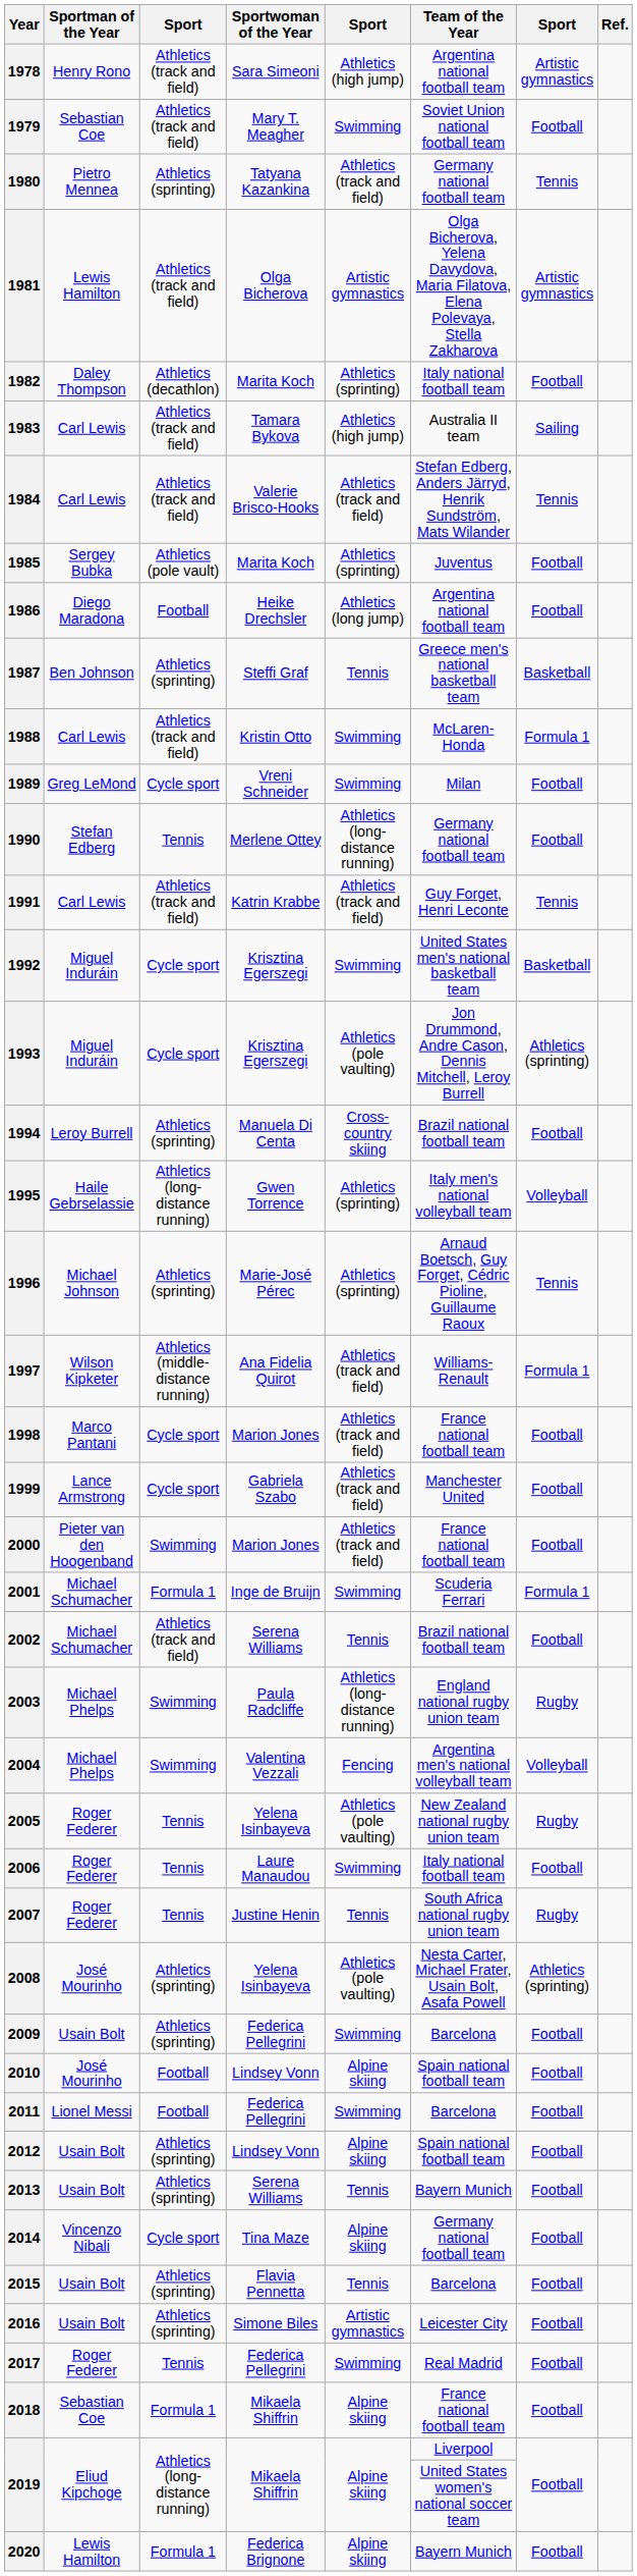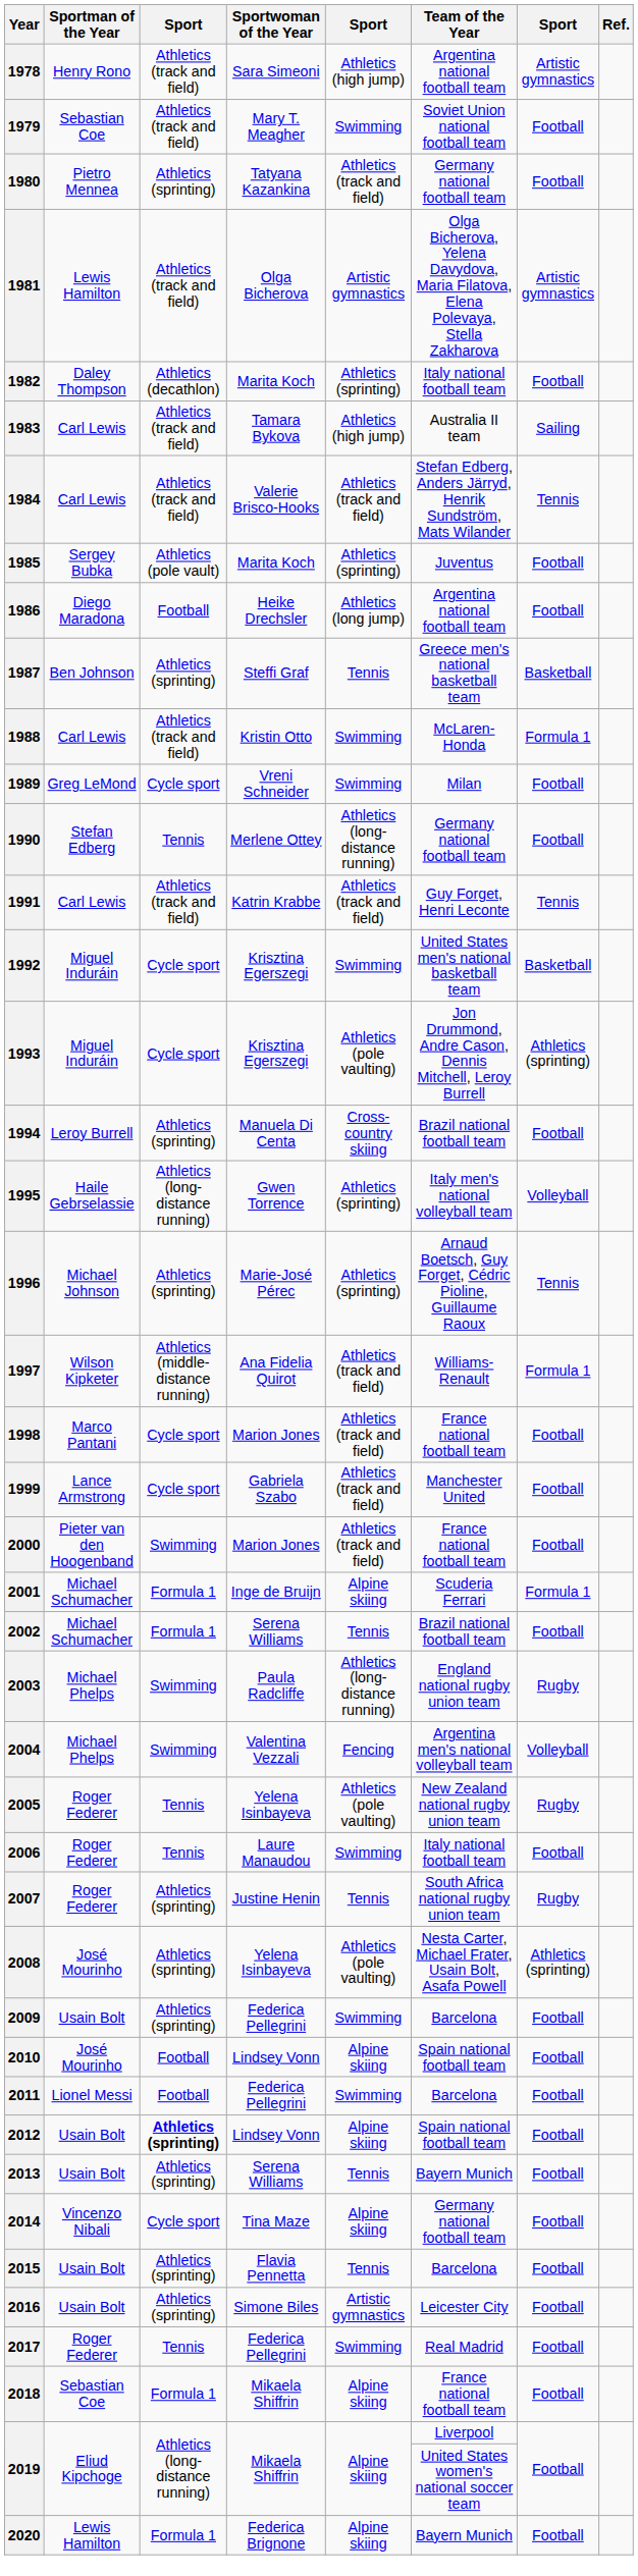 <table class="wikitable sortable" width="100%" style="font-size:90%; text-align:center;">
 <tr>
 <th>Year</th>
 <th>Sportman of the Year</th>
 <th>Sport</th>
 <th>Sportwoman of the Year</th>
 <th>Sport</th>
 <th>Team of the Year</th>
 <th>Sport</th>
 <th>Ref.</th>
 </tr>
 <tr>
 <th>1978</th>
 <td> <a href='#'>Henry Rono</a></td>
 <td><a href='#'>Athletics</a> (track and field)</td>
 <td> <a href='#'>Sara Simeoni</a></td>
 <td><a href='#'>Athletics</a> (high jump)</td>
 <td> <a href='#'>Argentina national football team</a></td>
 <td><a href='#'>Artistic gymnastics</a></td>
 <td></td>
 </tr>
 <tr>
 <th>1979</th>
 <td> <a href='#'>Sebastian Coe</a></td>
 <td><a href='#'>Athletics</a> (track and field)</td>
 <td> <a href='#'>Mary T. Meagher</a></td>
 <td><a href='#'>Swimming</a></td>
 <td> <a href='#'>Soviet Union national football team</a></td>
 <td><a href='#'>Football</a></td>
 <td></td>
 </tr>
 <tr>
 <th>1980</th>
 <td> <a href='#'>Pietro Mennea</a></td>
 <td><a href='#'>Athletics</a> (sprinting)</td>
 <td> <a href='#'>Tatyana Kazankina</a></td>
 <td><a href='#'>Athletics</a> (track and field)</td>
 <td> <a href='#'>Germany national football team</a></td>
-<td><a href='#'>Tennis</a></td>
+<td><a href='#'>Football</a></td>
 <td></td>
 </tr>
 <tr>
 <th>1981</th>
 <td> <a href='#'>Lewis Hamilton</a></td>
 <td><a href='#'>Athletics</a> (track and field)</td>
 <td> <a href='#'>Olga Bicherova</a></td>
 <td><a href='#'>Artistic gymnastics</a></td>
 <td> <a href='#'>Olga Bicherova</a>, <a href='#'>Yelena Davydova</a>, <a href='#'>Maria Filatova</a>, <a href='#'>Elena Polevaya</a>, <a href='#'>Stella Zakharova</a></td>
 <td><a href='#'>Artistic gymnastics</a></td>
 <td></td>
 </tr>
 <tr>
 <th>1982</th>
 <td> <a href='#'>Daley Thompson</a></td>
 <td><a href='#'>Athletics</a> (decathlon)</td>
 <td> <a href='#'>Marita Koch</a></td>
 <td><a href='#'>Athletics</a> (sprinting)</td>
 <td> <a href='#'>Italy national football team</a></td>
 <td><a href='#'>Football</a></td>
 <td></td>
 </tr>
 <tr>
 <th>1983</th>
 <td> <a href='#'>Carl Lewis</a></td>
 <td><a href='#'>Athletics</a> (track and field)</td>
 <td> <a href='#'>Tamara Bykova</a></td>
 <td><a href='#'>Athletics</a> (high jump)</td>
 <td> Australia II team</td>
 <td><a href='#'>Sailing</a></td>
 <td></td>
 </tr>
 <tr>
 <th>1984</th>
 <td> <a href='#'>Carl Lewis</a></td>
 <td><a href='#'>Athletics</a> (track and field)</td>
 <td> <a href='#'>Valerie Brisco-Hooks</a></td>
 <td><a href='#'>Athletics</a> (track and field)</td>
 <td> <a href='#'>Stefan Edberg</a>, <a href='#'>Anders Järryd</a>, <a href='#'>Henrik Sundström</a>, <a href='#'>Mats Wilander</a></td>
 <td><a href='#'>Tennis</a></td>
 <td></td>
 </tr>
 <tr>
 <th>1985</th>
 <td> <a href='#'>Sergey Bubka</a></td>
 <td><a href='#'>Athletics</a> (pole vault)</td>
 <td> <a href='#'>Marita Koch</a></td>
 <td><a href='#'>Athletics</a> (sprinting)</td>
 <td> <a href='#'>Juventus</a></td>
 <td><a href='#'>Football</a></td>
 <td></td>
 </tr>
 <tr>
 <th>1986</th>
 <td> <a href='#'>Diego Maradona</a></td>
 <td><a href='#'>Football</a></td>
 <td> <a href='#'>Heike Drechsler</a></td>
 <td><a href='#'>Athletics</a> (long jump)</td>
 <td> <a href='#'>Argentina national football team</a></td>
 <td><a href='#'>Football</a></td>
 <td></td>
 </tr>
 <tr>
 <th>1987</th>
 <td> <a href='#'>Ben Johnson</a></td>
 <td><a href='#'>Athletics</a> (sprinting)</td>
 <td> <a href='#'>Steffi Graf</a></td>
 <td><a href='#'>Tennis</a></td>
 <td> <a href='#'>Greece men's national basketball team</a></td>
 <td><a href='#'>Basketball</a></td>
 <td></td>
 </tr>
 <tr>
 <th>1988</th>
 <td> <a href='#'>Carl Lewis</a></td>
 <td><a href='#'>Athletics</a> (track and field)</td>
 <td> <a href='#'>Kristin Otto</a></td>
 <td><a href='#'>Swimming</a></td>
 <td> <a href='#'>McLaren-Honda</a></td>
 <td><a href='#'>Formula 1</a></td>
 <td></td>
 </tr>
 <tr>
 <th>1989</th>
 <td> <a href='#'>Greg LeMond</a></td>
 <td><a href='#'>Cycle sport</a></td>
 <td> <a href='#'>Vreni Schneider</a></td>
 <td><a href='#'>Swimming</a></td>
 <td> <a href='#'>Milan</a></td>
 <td><a href='#'>Football</a></td>
 <td></td>
 </tr>
 <tr>
 <th>1990</th>
 <td> <a href='#'>Stefan Edberg</a></td>
 <td><a href='#'>Tennis</a></td>
 <td> <a href='#'>Merlene Ottey</a></td>
 <td><a href='#'>Athletics</a> (long-distance running)</td>
 <td> <a href='#'>Germany national football team</a></td>
 <td><a href='#'>Football</a></td>
 <td></td>
 </tr>
 <tr>
 <th>1991</th>
 <td> <a href='#'>Carl Lewis</a></td>
 <td><a href='#'>Athletics</a> (track and field)</td>
 <td> <a href='#'>Katrin Krabbe</a></td>
 <td><a href='#'>Athletics</a> (track and field)</td>
 <td> <a href='#'>Guy Forget</a>, <a href='#'>Henri Leconte</a></td>
 <td><a href='#'>Tennis</a></td>
 <td></td>
 </tr>
 <tr>
 <th>1992</th>
 <td> <a href='#'>Miguel Induráin</a></td>
 <td><a href='#'>Cycle sport</a></td>
 <td> <a href='#'>Krisztina Egerszegi</a></td>
 <td><a href='#'>Swimming</a></td>
 <td> <a href='#'>United States men's national basketball team</a></td>
 <td><a href='#'>Basketball</a></td>
 <td></td>
 </tr>
 <tr>
 <th>1993</th>
 <td> <a href='#'>Miguel Induráin</a></td>
 <td><a href='#'>Cycle sport</a></td>
 <td> <a href='#'>Krisztina Egerszegi</a></td>
 <td><a href='#'>Athletics</a> (pole vaulting)</td>
 <td> <a href='#'>Jon Drummond</a>, <a href='#'>Andre Cason</a>, <a href='#'>Dennis Mitchell</a>, <a href='#'>Leroy Burrell</a></td>
 <td><a href='#'>Athletics</a> (sprinting)</td>
 <td></td>
 </tr>
 <tr>
 <th>1994</th>
 <td> <a href='#'>Leroy Burrell</a></td>
 <td><a href='#'>Athletics</a> (sprinting)</td>
 <td> <a href='#'>Manuela Di Centa</a></td>
 <td><a href='#'>Cross-country skiing</a></td>
 <td> <a href='#'>Brazil national football team</a></td>
 <td><a href='#'>Football</a></td>
 <td></td>
 </tr>
 <tr>
 <th>1995</th>
 <td> <a href='#'>Haile Gebrselassie</a></td>
 <td><a href='#'>Athletics</a> (long-distance running)</td>
 <td> <a href='#'>Gwen Torrence</a></td>
 <td><a href='#'>Athletics</a> (sprinting)</td>
 <td> <a href='#'>Italy men's national volleyball team</a></td>
 <td><a href='#'>Volleyball</a></td>
 <td></td>
 </tr>
 <tr>
 <th>1996</th>
 <td> <a href='#'>Michael Johnson</a></td>
 <td><a href='#'>Athletics</a> (sprinting)</td>
 <td> <a href='#'>Marie-José Pérec</a></td>
 <td><a href='#'>Athletics</a> (sprinting)</td>
 <td> <a href='#'>Arnaud Boetsch</a>, <a href='#'>Guy Forget</a>, <a href='#'>Cédric Pioline</a>, <a href='#'>Guillaume Raoux</a></td>
 <td><a href='#'>Tennis</a></td>
 <td></td>
 </tr>
 <tr>
 <th>1997</th>
 <td> <a href='#'>Wilson Kipketer</a></td>
 <td><a href='#'>Athletics</a> (middle-distance running)</td>
 <td> <a href='#'>Ana Fidelia Quirot</a></td>
 <td><a href='#'>Athletics</a> (track and field)</td>
 <td> <a href='#'>Williams-Renault</a></td>
 <td><a href='#'>Formula 1</a></td>
 <td></td>
 </tr>
 <tr>
 <th>1998</th>
 <td> <a href='#'>Marco Pantani</a></td>
 <td><a href='#'>Cycle sport</a></td>
 <td> <a href='#'>Marion Jones</a></td>
 <td><a href='#'>Athletics</a> (track and field)</td>
 <td> <a href='#'>France national football team</a></td>
 <td><a href='#'>Football</a></td>
 <td></td>
 </tr>
 <tr>
 <th>1999</th>
 <td> <a href='#'>Lance Armstrong</a></td>
 <td><a href='#'>Cycle sport</a></td>
 <td> <a href='#'>Gabriela Szabo</a></td>
 <td><a href='#'>Athletics</a> (track and field)</td>
 <td> <a href='#'>Manchester United</a></td>
 <td><a href='#'>Football</a></td>
 <td></td>
 </tr>
 <tr>
 <th>2000</th>
 <td> <a href='#'>Pieter van den Hoogenband</a></td>
 <td><a href='#'>Swimming</a></td>
 <td> <a href='#'>Marion Jones</a></td>
 <td><a href='#'>Athletics</a> (track and field)</td>
 <td> <a href='#'>France national football team</a></td>
 <td><a href='#'>Football</a></td>
 <td></td>
 </tr>
 <tr>
 <th>2001</th>
 <td> <a href='#'>Michael Schumacher</a></td>
 <td><a href='#'>Formula 1</a></td>
 <td> <a href='#'>Inge de Bruijn</a></td>
-<td><a href='#'>Swimming</a></td>
+<td><a href='#'>Alpine skiing</a></td>
 <td> <a href='#'>Scuderia Ferrari</a></td>
 <td><a href='#'>Formula 1</a></td>
 <td></td>
 </tr>
 <tr>
 <th>2002</th>
 <td> <a href='#'>Michael Schumacher</a></td>
-<td><a href='#'>Athletics</a> (track and field)</td>
+<td><a href='#'>Formula 1</a></td>
 <td> <a href='#'>Serena Williams</a></td>
 <td><a href='#'>Tennis</a></td>
 <td> <a href='#'>Brazil national football team</a></td>
 <td><a href='#'>Football</a></td>
 <td></td>
 </tr>
 <tr>
 <th>2003</th>
 <td> <a href='#'>Michael Phelps</a></td>
 <td><a href='#'>Swimming</a></td>
 <td> <a href='#'>Paula Radcliffe</a></td>
 <td><a href='#'>Athletics</a> (long-distance running)</td>
 <td> <a href='#'>England national rugby union team</a></td>
 <td><a href='#'>Rugby</a></td>
 <td></td>
 </tr>
 <tr>
 <th>2004</th>
 <td> <a href='#'>Michael Phelps</a></td>
 <td><a href='#'>Swimming</a></td>
 <td> <a href='#'>Valentina Vezzali</a></td>
 <td><a href='#'>Fencing</a></td>
 <td> <a href='#'>Argentina men's national volleyball team</a></td>
 <td><a href='#'>Volleyball</a></td>
 <td></td>
 </tr>
 <tr>
 <th>2005</th>
 <td> <a href='#'>Roger Federer</a></td>
 <td><a href='#'>Tennis</a></td>
 <td> <a href='#'>Yelena Isinbayeva</a></td>
 <td><a href='#'>Athletics</a> (pole vaulting)</td>
 <td> <a href='#'>New Zealand national rugby union team</a></td>
 <td><a href='#'>Rugby</a></td>
 <td></td>
 </tr>
 <tr>
 <th>2006</th>
 <td> <a href='#'>Roger Federer</a></td>
 <td><a href='#'>Tennis</a></td>
 <td> <a href='#'>Laure Manaudou</a></td>
 <td><a href='#'>Swimming</a></td>
 <td> <a href='#'>Italy national football team</a></td>
 <td><a href='#'>Football</a></td>
 <td></td>
 </tr>
 <tr>
 <th>2007</th>
 <td> <a href='#'>Roger Federer</a></td>
-<td><a href='#'>Tennis</a></td>
+<td><a href='#'>Athletics</a> (sprinting)</td>
 <td> <a href='#'>Justine Henin</a></td>
 <td><a href='#'>Tennis</a></td>
 <td> <a href='#'>South Africa national rugby union team</a></td>
 <td><a href='#'>Rugby</a></td>
 <td></td>
 </tr>
 <tr>
 <th>2008</th>
 <td> <a href='#'>José Mourinho</a></td>
 <td><a href='#'>Athletics</a> (sprinting)</td>
 <td> <a href='#'>Yelena Isinbayeva</a></td>
 <td><a href='#'>Athletics</a> (pole vaulting)</td>
 <td> <a href='#'>Nesta Carter</a>, <a href='#'>Michael Frater</a>, <a href='#'>Usain Bolt</a>, <a href='#'>Asafa Powell</a></td>
 <td><a href='#'>Athletics</a> (sprinting)</td>
 <td></td>
 </tr>
 <tr>
 <th>2009</th>
 <td> <a href='#'>Usain Bolt</a></td>
 <td><a href='#'>Athletics</a> (sprinting)</td>
 <td> <a href='#'>Federica Pellegrini</a></td>
 <td><a href='#'>Swimming</a></td>
 <td> <a href='#'>Barcelona</a></td>
 <td><a href='#'>Football</a></td>
 <td></td>
 </tr>
 <tr>
 <th>2010</th>
 <td> <a href='#'>José Mourinho</a></td>
 <td><a href='#'>Football</a></td>
 <td> <a href='#'>Lindsey Vonn</a></td>
 <td><a href='#'>Alpine skiing</a></td>
 <td> <a href='#'>Spain national football team</a></td>
 <td><a href='#'>Football</a></td>
 <td></td>
 </tr>
 <tr>
 <th>2011</th>
 <td> <a href='#'>Lionel Messi</a></td>
 <td><a href='#'>Football</a></td>
 <td> <a href='#'>Federica Pellegrini</a></td>
 <td><a href='#'>Swimming</a></td>
 <td> <a href='#'>Barcelona</a></td>
 <td><a href='#'>Football</a></td>
 <td></td>
 </tr>
 <tr>
 <th>2012</th>
 <td> <a href='#'>Usain Bolt</a></td>
-<td><a href='#'>Athletics</a> (sprinting)</td>
+<td><strong><a href='#'>Athletics</a> (sprinting)</strong></td>
 <td> <a href='#'>Lindsey Vonn</a></td>
 <td><a href='#'>Alpine skiing</a></td>
 <td> <a href='#'>Spain national football team</a></td>
 <td><a href='#'>Football</a></td>
 <td></td>
 </tr>
 <tr>
 <th>2013</th>
 <td> <a href='#'>Usain Bolt</a></td>
 <td><a href='#'>Athletics</a> (sprinting)</td>
 <td> <a href='#'>Serena Williams</a></td>
 <td><a href='#'>Tennis</a></td>
 <td> <a href='#'>Bayern Munich</a></td>
 <td><a href='#'>Football</a></td>
 <td></td>
 </tr>
 <tr>
 <th>2014</th>
 <td> <a href='#'>Vincenzo Nibali</a></td>
 <td><a href='#'>Cycle sport</a></td>
 <td> <a href='#'>Tina Maze</a></td>
 <td><a href='#'>Alpine skiing</a></td>
 <td> <a href='#'>Germany national football team</a></td>
 <td><a href='#'>Football</a></td>
 <td></td>
 </tr>
 <tr>
 <th>2015</th>
 <td> <a href='#'>Usain Bolt</a></td>
 <td><a href='#'>Athletics</a> (sprinting)</td>
 <td> <a href='#'>Flavia Pennetta</a></td>
 <td><a href='#'>Tennis</a></td>
 <td> <a href='#'>Barcelona</a></td>
 <td><a href='#'>Football</a></td>
 <td></td>
 </tr>
 <tr>
 <th>2016</th>
 <td> <a href='#'>Usain Bolt</a></td>
 <td><a href='#'>Athletics</a> (sprinting)</td>
 <td> <a href='#'>Simone Biles</a></td>
 <td><a href='#'>Artistic gymnastics</a></td>
 <td> <a href='#'>Leicester City</a></td>
 <td><a href='#'>Football</a></td>
 <td></td>
 </tr>
 <tr>
 <th>2017</th>
 <td> <a href='#'>Roger Federer</a></td>
 <td><a href='#'>Tennis</a></td>
 <td> <a href='#'>Federica Pellegrini</a></td>
 <td><a href='#'>Swimming</a></td>
 <td> <a href='#'>Real Madrid</a></td>
 <td><a href='#'>Football</a></td>
 <td></td>
 </tr>
 <tr>
 <th>2018</th>
 <td> <a href='#'>Sebastian Coe</a></td>
 <td><a href='#'>Formula 1</a></td>
 <td> <a href='#'>Mikaela Shiffrin</a></td>
 <td><a href='#'>Alpine skiing</a></td>
 <td> <a href='#'>France national football team</a></td>
 <td><a href='#'>Football</a></td>
 <td></td>
 </tr>
 <tr>
 <th rowspan="2">2019</th>
 <td rowspan="2"> <a href='#'>Eliud Kipchoge</a></td>
 <td rowspan="2"><a href='#'>Athletics</a> (long-distance running)</td>
 <td rowspan="2"> <a href='#'>Mikaela Shiffrin</a></td>
 <td rowspan="2"><a href='#'>Alpine skiing</a></td>
 <td> <a href='#'>Liverpool</a></td>
 <td rowspan="2"><a href='#'>Football</a></td>
 <td rowspan="2"></td>
 </tr>
 <tr>
 <td> <a href='#'>United States women's national soccer team</a></td>
 </tr>
 <tr>
 <th>2020</th>
 <td> <a href='#'>Lewis Hamilton</a></td>
 <td><a href='#'>Formula 1</a></td>
 <td> <a href='#'>Federica Brignone</a></td>
 <td><a href='#'>Alpine skiing</a></td>
 <td> <a href='#'>Bayern Munich</a></td>
 <td><a href='#'>Football</a></td>
 <td></td>
 </tr>
 </table>
